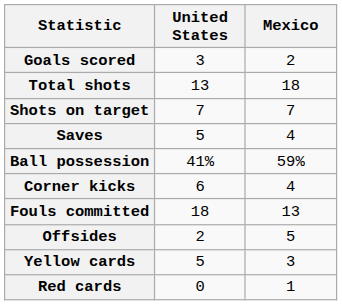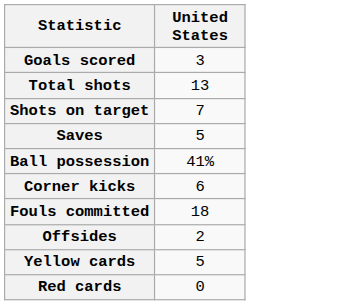 <table class="wikitable plainrowheaders" style="text-align:center">
 <tr>
 <th scope="col" style="width:120px">Statistic</th>
 <th scope="col" style="width:70px">United States</th>
-<th scope="col" style="width:70px">Mexico</th>
 </tr>
 <tr>
 <th scope="row">Goals scored</th>
 <td>3</td>
-<td>2</td>
 </tr>
 <tr>
 <th scope="row">Total shots</th>
 <td>13</td>
-<td>18</td>
 </tr>
 <tr>
 <th scope="row">Shots on target</th>
-<td>7</td>
 <td>7</td>
 </tr>
 <tr>
 <th scope="row">Saves</th>
 <td>5</td>
-<td>4</td>
 </tr>
 <tr>
 <th scope="row">Ball possession</th>
 <td>41%</td>
-<td>59%</td>
 </tr>
 <tr>
 <th scope="row">Corner kicks</th>
 <td>6</td>
-<td>4</td>
 </tr>
 <tr>
 <th scope="row">Fouls committed</th>
 <td>18</td>
-<td>13</td>
 </tr>
 <tr>
 <th scope="row">Offsides</th>
 <td>2</td>
-<td>5</td>
 </tr>
 <tr>
 <th scope="row">Yellow cards</th>
 <td>5</td>
-<td>3</td>
 </tr>
 <tr>
 <th scope="row">Red cards</th>
 <td>0</td>
-<td>1</td>
 </tr>
 </table>
